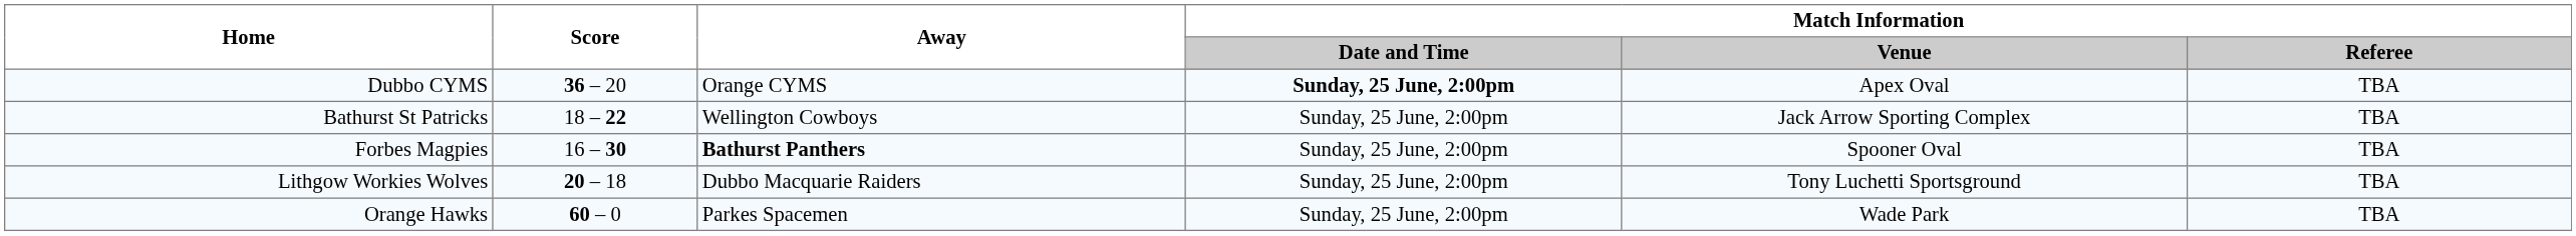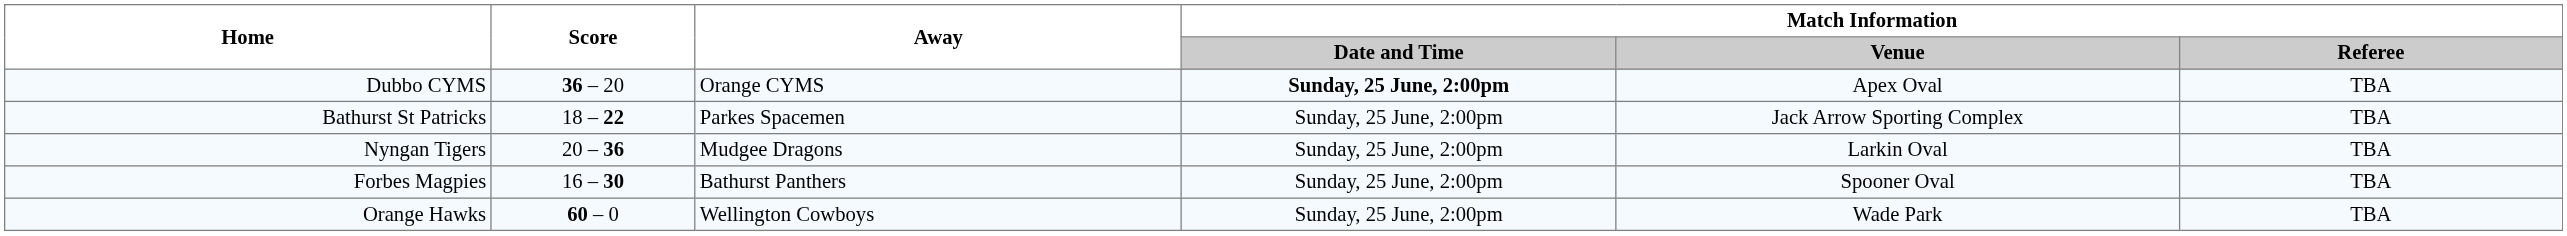 <table border="1" cellpadding="3" cellspacing="0" width="100%" style="border-collapse:collapse;  text-align:center;">
 <tr>
 <th rowspan="2" width="19%">Home</th>
 <th rowspan="2" width="8%">Score</th>
 <th rowspan="2" width="19%">Away</th>
 <th colspan="3">Match Information</th>
 </tr>
 <tr style="background:#CCCCCC">
 <th width="17%">Date and Time</th>
 <th width="22%">Venue</th>
 <th width="50%">Referee</th>
 </tr>
 <tr style="text-align:center; background:#f5faff;">
 <td align="right">Dubbo CYMS </td>
 <td><strong>36</strong> – 20</td>
 <td align="left"> Orange CYMS</td>
 <td><strong>Sunday, 25 June, 2:00pm</strong></td>
 <td>Apex Oval</td>
 <td>TBA</td>
 </tr>
 <tr style="text-align:center; background:#f5faff;">
 <td align="right">Bathurst St Patricks </td>
 <td>18 – <strong>22</strong></td>
-<td align="left"> Wellington Cowboys</td>
+<td align="left"> Parkes Spacemen</td>
 <td>Sunday, 25 June, 2:00pm</td>
 <td>Jack Arrow Sporting Complex</td>
 <td>TBA</td>
 </tr>
 <tr style="text-align:center; background:#f5faff;">
+<td align="right">Nyngan Tigers </td>
+<td>20 – <strong>36</strong></td>
+<td align="left"> Mudgee Dragons</td>
+<td>Sunday, 25 June, 2:00pm</td>
+<td>Larkin Oval</td>
+<td>TBA</td>
+</tr>
+<tr style="text-align:center; background:#f5faff;">
 <td align="right">Forbes Magpies </td>
 <td>16 – <strong>30</strong></td>
-<td align="left"><strong> Bathurst Panthers</strong></td>
+<td align="left"> Bathurst Panthers</td>
 <td>Sunday, 25 June, 2:00pm</td>
 <td>Spooner Oval</td>
 <td>TBA</td>
 </tr>
 <tr style="text-align:center; background:#f5faff;">
-<td align="right">Lithgow Workies Wolves </td>
-<td><strong>20</strong> – 18</td>
-<td align="left"> Dubbo Macquarie Raiders</td>
-<td>Sunday, 25 June, 2:00pm</td>
-<td>Tony Luchetti Sportsground</td>
-<td>TBA</td>
-</tr>
-<tr style="text-align:center; background:#f5faff;">
 <td align="right">Orange Hawks </td>
 <td><strong>60</strong> – 0</td>
-<td align="left"> Parkes Spacemen</td>
+<td align="left"> Wellington Cowboys</td>
 <td>Sunday, 25 June, 2:00pm</td>
 <td>Wade Park</td>
 <td>TBA</td>
 </tr>
 </table>
